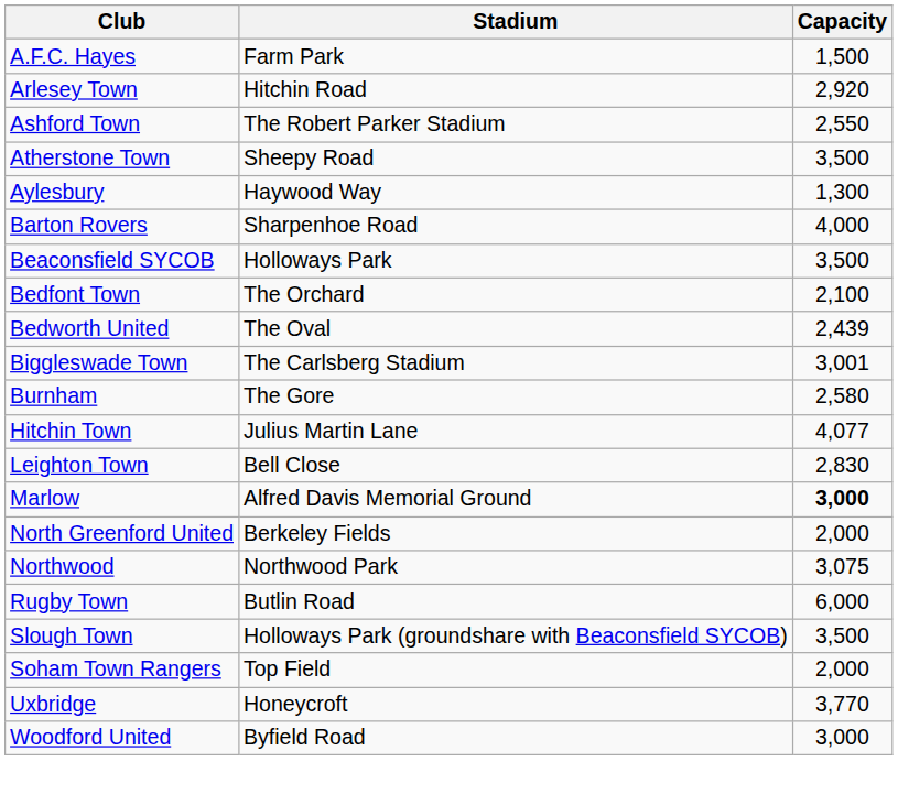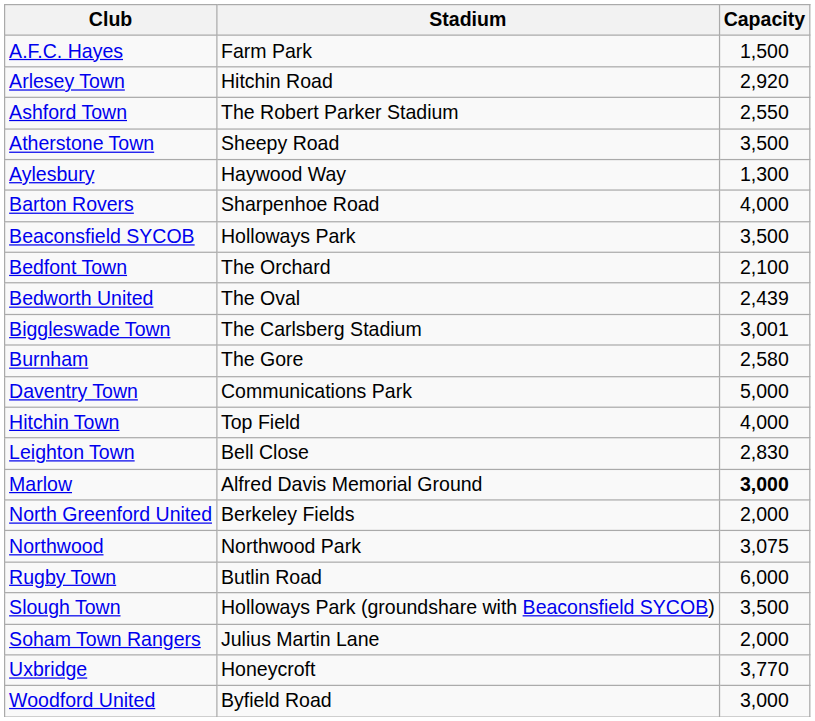 <table class="wikitable sortable">
 <tr>
 <th>Club</th>
 <th>Stadium</th>
 <th>Capacity</th>
 </tr>
 <tr>
 <td><a href='#'>A.F.C. Hayes</a></td>
 <td>Farm Park</td>
 <td align="center">1,500</td>
 </tr>
 <tr>
 <td><a href='#'>Arlesey Town</a></td>
 <td>Hitchin Road</td>
 <td align="center">2,920</td>
 </tr>
 <tr>
 <td><a href='#'>Ashford Town</a></td>
 <td>The Robert Parker Stadium</td>
 <td align="center">2,550</td>
 </tr>
 <tr>
 <td><a href='#'>Atherstone Town</a></td>
 <td>Sheepy Road</td>
 <td align="center">3,500</td>
 </tr>
 <tr>
 <td><a href='#'>Aylesbury</a></td>
 <td>Haywood Way</td>
 <td align="center">1,300</td>
 </tr>
 <tr>
 <td><a href='#'>Barton Rovers</a></td>
 <td>Sharpenhoe Road</td>
 <td align="center">4,000</td>
 </tr>
 <tr>
 <td><a href='#'>Beaconsfield SYCOB</a></td>
 <td>Holloways Park</td>
 <td align="center">3,500</td>
 </tr>
 <tr>
 <td><a href='#'>Bedfont Town</a></td>
 <td>The Orchard</td>
 <td align="center">2,100</td>
 </tr>
 <tr>
 <td><a href='#'>Bedworth United</a></td>
 <td>The Oval</td>
 <td align="center">2,439</td>
 </tr>
 <tr>
 <td><a href='#'>Biggleswade Town</a></td>
 <td>The Carlsberg Stadium</td>
 <td align="center">3,001</td>
 </tr>
 <tr>
 <td><a href='#'>Burnham</a></td>
 <td>The Gore</td>
 <td align="center">2,580</td>
 </tr>
 <tr>
+<td><a href='#'>Daventry Town</a></td>
+<td>Communications Park</td>
+<td align="center">5,000</td>
+</tr>
+<tr>
 <td><a href='#'>Hitchin Town</a></td>
-<td>Julius Martin Lane</td>
-<td align="center">4,077</td>
+<td>Top Field</td>
+<td align="center">4,000</td>
 </tr>
 <tr>
 <td><a href='#'>Leighton Town</a></td>
 <td>Bell Close</td>
 <td align="center">2,830</td>
 </tr>
 <tr>
 <td><a href='#'>Marlow</a></td>
 <td>Alfred Davis Memorial Ground</td>
 <td align="center"><strong>3,000</strong></td>
 </tr>
 <tr>
 <td><a href='#'>North Greenford United</a></td>
 <td>Berkeley Fields</td>
 <td align="center">2,000</td>
 </tr>
 <tr>
 <td><a href='#'>Northwood</a></td>
 <td>Northwood Park</td>
 <td align="center">3,075</td>
 </tr>
 <tr>
 <td><a href='#'>Rugby Town</a></td>
 <td>Butlin Road</td>
 <td align="center">6,000</td>
 </tr>
 <tr>
 <td><a href='#'>Slough Town</a></td>
 <td>Holloways Park (groundshare with <a href='#'>Beaconsfield SYCOB</a>)</td>
 <td align="center">3,500</td>
 </tr>
 <tr>
 <td><a href='#'>Soham Town Rangers</a></td>
-<td>Top Field</td>
+<td>Julius Martin Lane</td>
 <td align="center">2,000</td>
 </tr>
 <tr>
 <td><a href='#'>Uxbridge</a></td>
 <td>Honeycroft</td>
 <td align="center">3,770</td>
 </tr>
 <tr>
 <td><a href='#'>Woodford United</a></td>
 <td>Byfield Road</td>
 <td align="center">3,000</td>
 </tr>
 </table>
